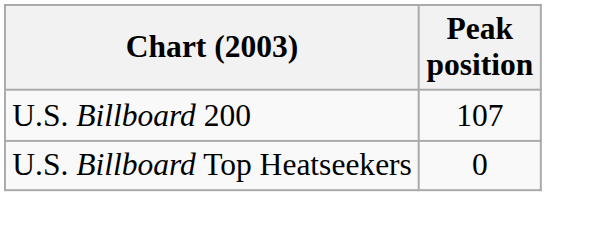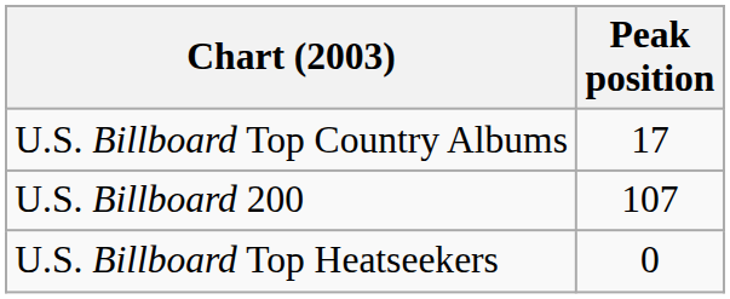 <table class="wikitable">
 <tr>
 <th>Chart (2003)</th>
 <th>Peak<br>position</th>
+</tr>
+<tr>
+<td>U.S. <em>Billboard</em> Top Country Albums</td>
+<td align="center">17</td>
 </tr>
 <tr>
 <td>U.S. <em>Billboard</em> 200</td>
 <td align="center">107</td>
 </tr>
 <tr>
 <td>U.S. <em>Billboard</em> Top Heatseekers</td>
 <td align="center">0</td>
 </tr>
 </table>
